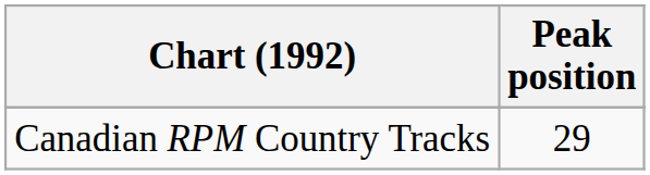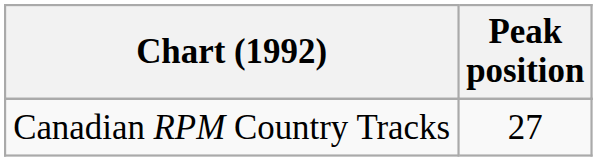 <table class="wikitable sortable">
 <tr>
 <th align="left">Chart (1992)</th>
 <th align="center">Peak<br>position</th>
 </tr>
 <tr>
 </tr>
 <tr>
 <td align="left">Canadian <em>RPM</em> Country Tracks</td>
-<td align="center">29</td>
+<td align="center">27</td>
 </tr>
 </table>
